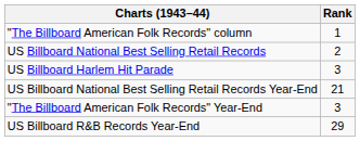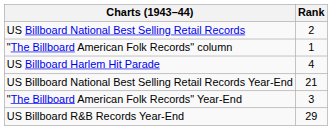 <table class="wikitable">
 <tr>
 <th>Charts (1943–44)</th>
 <th style="text-align:center;">Rank</th>
 </tr>
 <tr>
+<td>US <a href='#'>Billboard National Best Selling Retail Records</a></td>
+<td align="center">2</td>
+</tr>
+<tr>
 <td>"<a href='#'>The Billboard</a> American Folk Records" column</td>
 <td align="center">1</td>
 </tr>
 <tr>
-<td>US <a href='#'>Billboard National Best Selling Retail Records</a></td>
-<td align="center">2</td>
-</tr>
-<tr>
 <td>US <a href='#'>Billboard Harlem Hit Parade</a></td>
-<td align="center">3</td>
+<td align="center">4</td>
 </tr>
 <tr>
 <td>US Billboard National Best Selling Retail Records Year-End</td>
 <td align="center">21</td>
 </tr>
 <tr>
 <td>"<a href='#'>The Billboard</a> American Folk Records" Year-End</td>
 <td align="center">3</td>
 </tr>
 <tr>
 <td>US Billboard R&B Records Year-End</td>
 <td align="center">29</td>
 </tr>
 </table>
